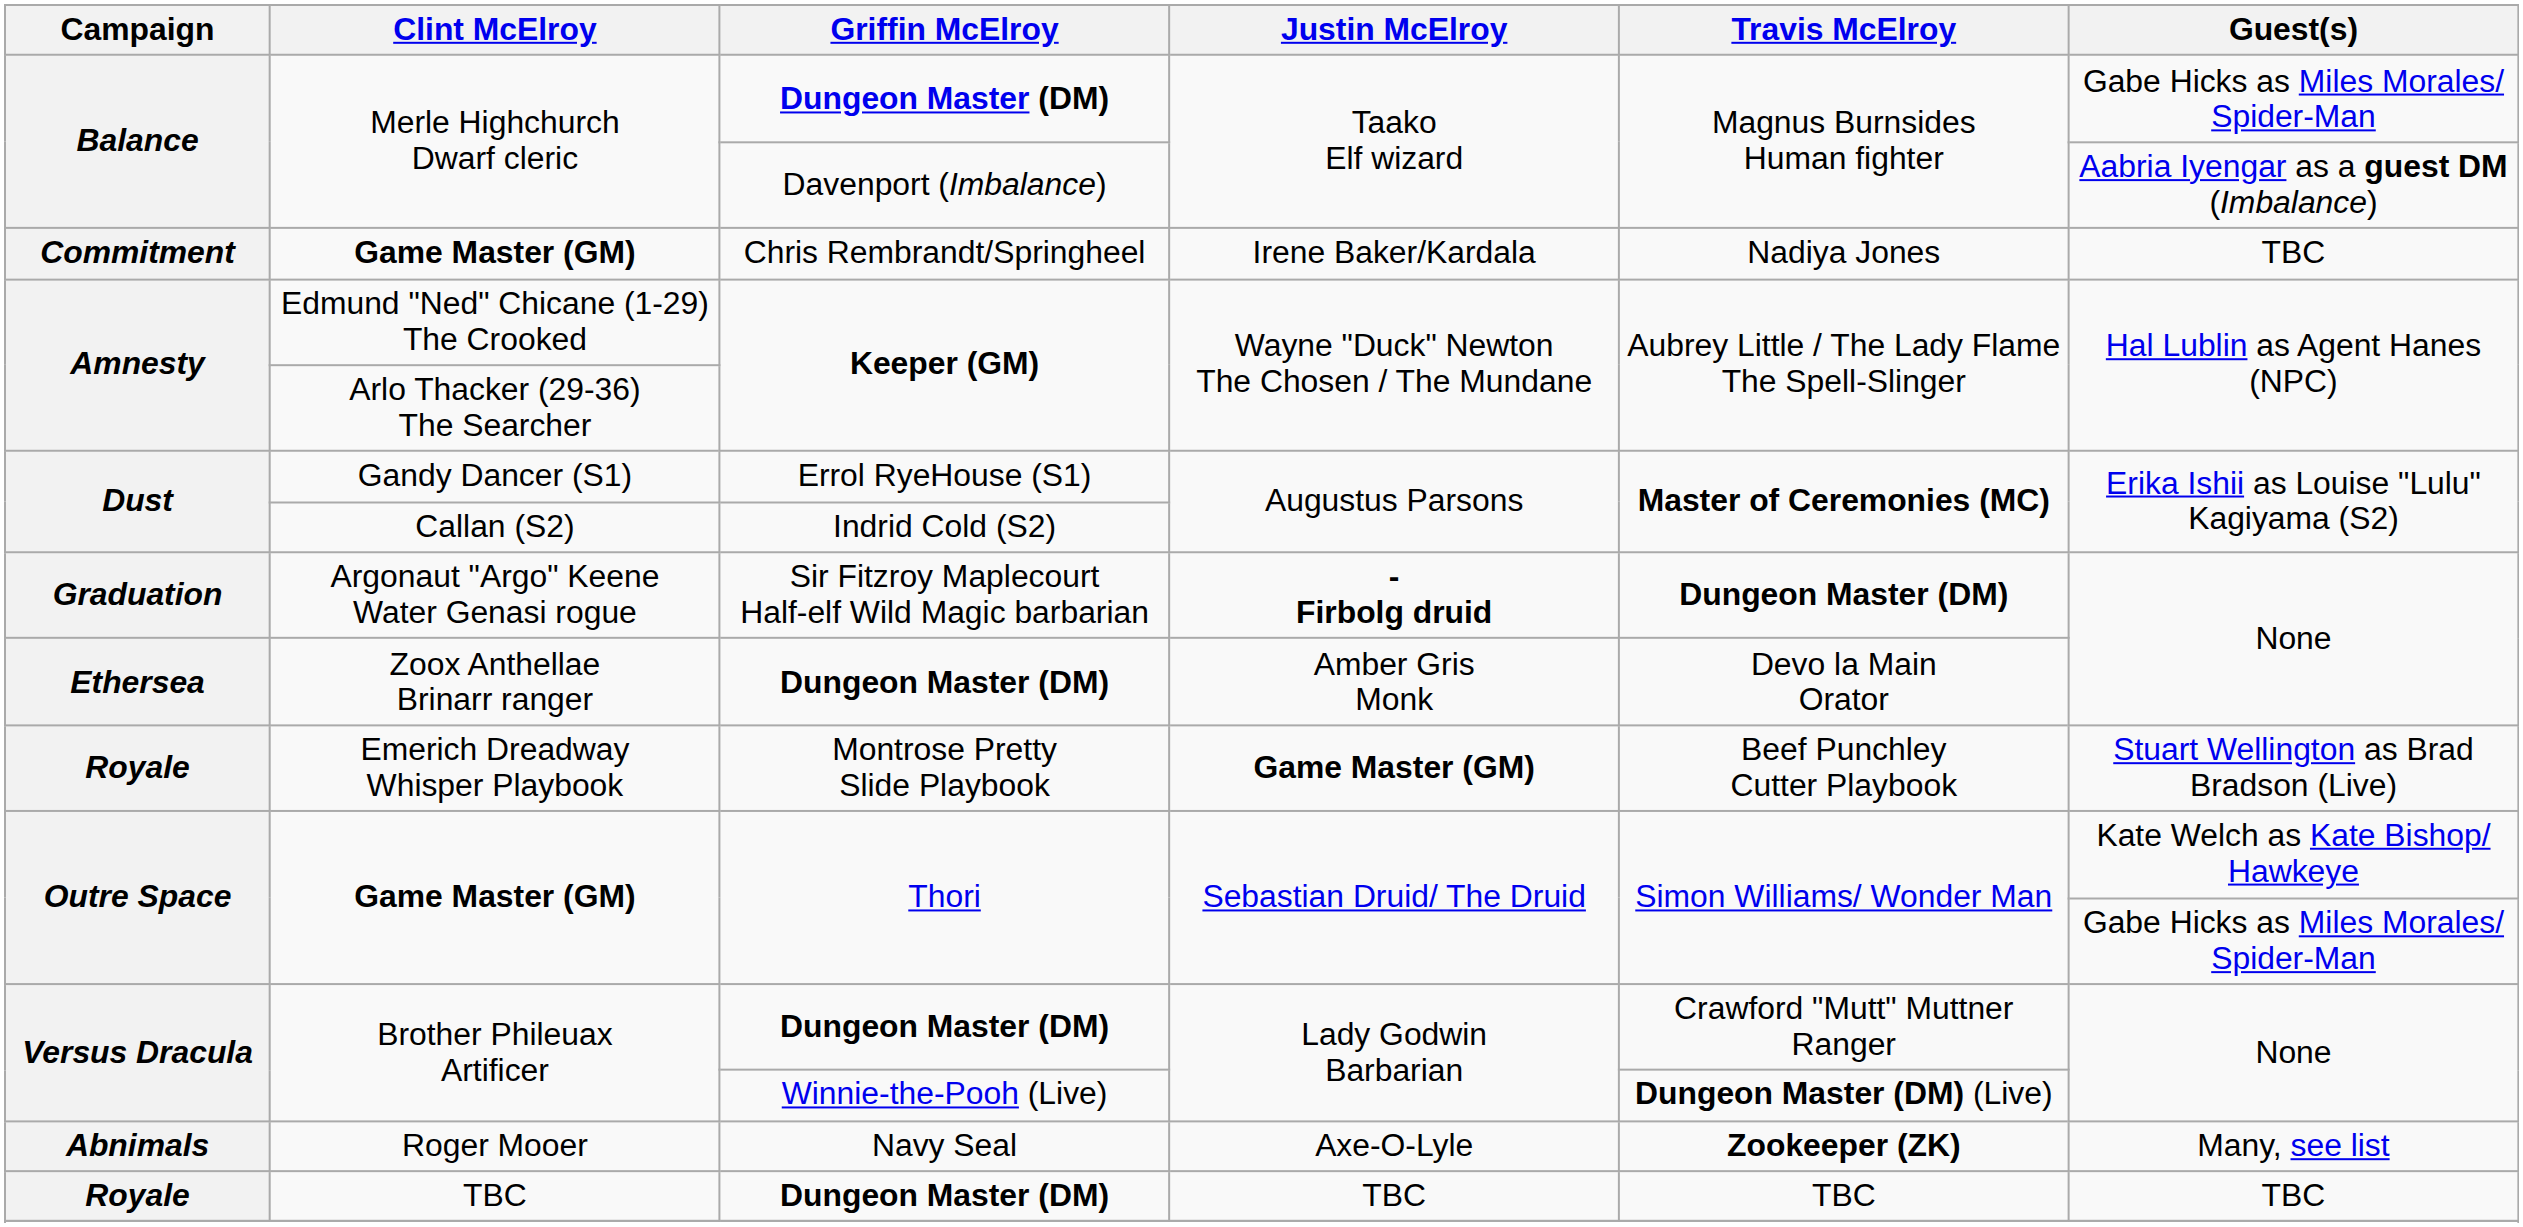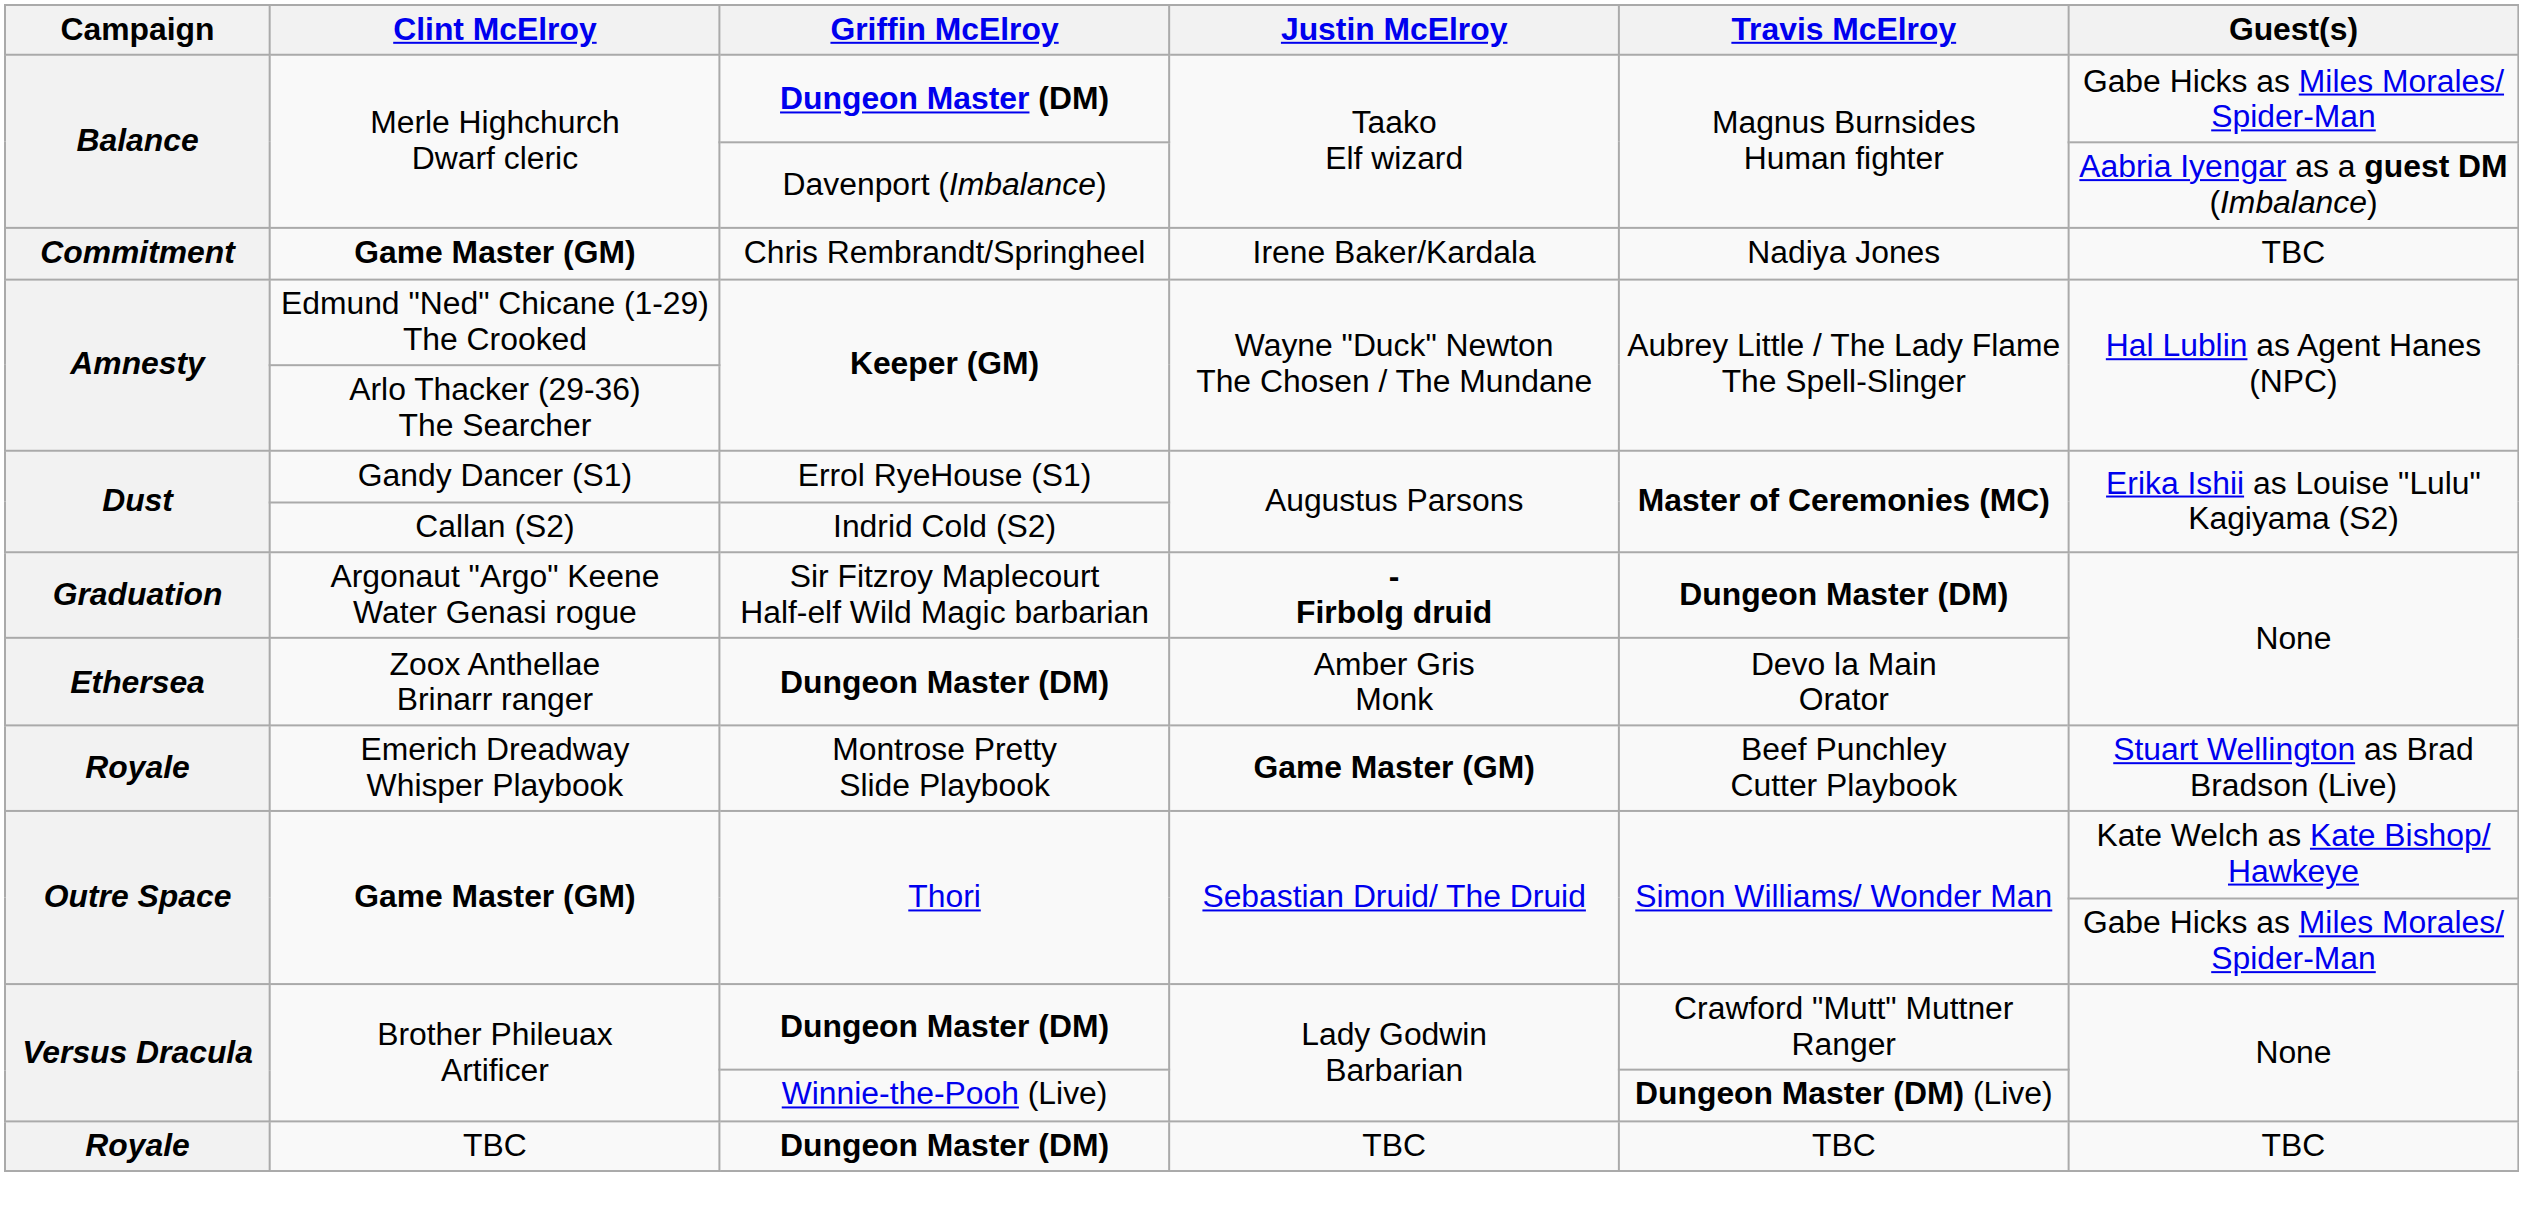 <table class="wikitable sortable" style="text-align:center; width:100%;">
 <tr>
 <th style="width:8%;" rowspan=2>Campaign</th>
 </tr>
 <tr>
 <th width=14%><a href='#'>Clint McElroy</a></th>
 <th width=14%><a href='#'>Griffin McElroy</a></th>
 <th width=14%><a href='#'>Justin McElroy</a></th>
 <th width=14%><a href='#'>Travis McElroy</a></th>
 <th width=14%>Guest(s)</th>
 </tr>
 <tr>
 <th rowspan="2"><em>Balance</em></th>
 <td rowspan="2" colspan="1">Merle Highchurch<br>Dwarf cleric</td>
 <td rowspan="1"><strong><a href='#'>Dungeon Master</a> (DM)</strong></td>
 <td rowspan="2" colspan="1">Taako<br>Elf wizard</td>
 <td rowspan="2" colspan="1">Magnus Burnsides<br>Human fighter</td>
 <td colspan="1">Gabe Hicks as <a href='#'>Miles Morales/ Spider-Man</a></td>
 </tr>
 <tr>
 <td rowspan="1">Davenport (<em>Imbalance</em>)</td>
 <td rowspan="1"><a href='#'>Aabria Iyengar</a> as a <strong>guest DM</strong> (<em>Imbalance</em>)</td>
 </tr>
 <tr>
 <th scope="row"><em>Commitment</em></th>
 <td colspan="1"><strong>Game Master (GM)</strong></td>
 <td colspan="1">Chris Rembrandt/Springheel</td>
 <td colspan="1">Irene Baker/Kardala</td>
 <td colspan="1">Nadiya Jones</td>
 <td colspan="1">TBC</td>
 </tr>
 <tr>
 <th rowspan="2"><em>Amnesty</em></th>
 <td colspan="1">Edmund "Ned" Chicane (1-29)<br>The Crooked</td>
 <td colspan="1" rowspan="2"><strong>Keeper (GM)</strong></td>
 <td colspan="1" rowspan="2">Wayne "Duck" Newton<br>The Chosen / The Mundane</td>
 <td colspan="1" rowspan="2">Aubrey Little / The Lady Flame<br>The Spell-Slinger</td>
 <td colspan="1" rowspan="2"><a href='#'>Hal Lublin</a> as Agent Hanes (NPC)</td>
 </tr>
 <tr>
 <td colspan="1">Arlo Thacker (29-36)<br>The Searcher</td>
 </tr>
 <tr>
 <th rowspan="2"><em>Dust</em></th>
 <td colspan="1">Gandy Dancer (S1)</td>
 <td colspan="1">Errol RyeHouse (S1)</td>
 <td colspan="1" rowspan="2">Augustus Parsons</td>
 <td colspan="1" rowspan="2"><strong>Master of Ceremonies (MC)</strong></td>
 <td colspan="1" rowspan="2"><a href='#'>Erika Ishii</a> as Louise "Lulu" Kagiyama (S2)</td>
 </tr>
 <tr>
 <td colspan="1">Callan (S2)</td>
 <td colspan="1">Indrid Cold (S2)</td>
 </tr>
 <tr>
 <th scope="row"><em>Graduation</em></th>
 <td colspan="1">Argonaut "Argo" Keene<br>Water Genasi rogue</td>
 <td colspan="1">Sir Fitzroy Maplecourt<br> Half-elf Wild Magic barbarian</td>
 <td colspan="1"><strong>-<br>Firbolg druid</strong></td>
 <td colspan="1"><strong>Dungeon Master (DM)</strong></td>
 <td rowspan="2">None</td>
 </tr>
 <tr>
 <th scope="row"><em>Ethersea</em></th>
 <td colspan="1">Zoox Anthellae<br> Brinarr ranger</td>
 <td colspan="1"><strong>Dungeon Master (DM)</strong></td>
 <td colspan="1">Amber Gris<br> Monk</td>
 <td colspan="1">Devo la Main<br> Orator</td>
 </tr>
 <tr>
 <th rowspan="1"><em>Royale</em></th>
 <td colspan="1">Emerich Dreadway<br> Whisper Playbook</td>
 <td colspan="1">Montrose Pretty<br> Slide Playbook</td>
 <td colspan="1"><strong>Game Master (GM)</strong></td>
 <td colspan="1">Beef Punchley<br> Cutter Playbook</td>
 <td rowspan="1"><a href='#'>Stuart Wellington</a> as Brad Bradson (Live)</td>
 </tr>
 <tr>
 <th rowspan="2"><em>Outre Space</em></th>
 <td colspan="1" rowspan="2"><strong>Game Master (GM)</strong></td>
 <td colspan="1" rowspan="2"><a href='#'>Thori</a></td>
 <td colspan="1" rowspan="2"><a href='#'>Sebastian Druid/ The Druid</a></td>
 <td colspan="1" rowspan="2"><a href='#'>Simon Williams/ Wonder Man</a></td>
 <td colspan="1">Kate Welch as <a href='#'>Kate Bishop/ Hawkeye</a></td>
 </tr>
 <tr>
 <td colspan="1">Gabe Hicks as <a href='#'>Miles Morales/ Spider-Man</a></td>
 </tr>
 <tr>
 <th rowspan="2"><em>Versus Dracula</em></th>
 <td colspan="1" rowspan="2">Brother Phileuax<br>Artificer</td>
 <td colspan="1"><strong>Dungeon Master (DM)</strong></td>
 <td colspan="1" rowspan="2">Lady Godwin<br>Barbarian</td>
 <td colspan="1">Crawford "Mutt" Muttner<br>Ranger</td>
 <td colspan="1" rowspan="2">None</td>
 </tr>
 <tr>
 <td colspan="1"><a href='#'>Winnie-the-Pooh</a> (Live)</td>
 <td colspan="1"><strong>Dungeon Master (DM)</strong> (Live)</td>
 </tr>
 <tr>
-<th rowspan="1"><em>Abnimals</em></th>
-<td colspan="1" rowspan="1">Roger Mooer</td>
-<td colspan="1" rowspan="1">Navy Seal</td>
-<td colspan="1" rowspan="1">Axe-O-Lyle</td>
-<td colspan="1" rowspan="1"><strong>Zookeeper (ZK)</strong></td>
-<td colspan="1">Many, <a href='#'>see list</a></td>
-</tr>
-<tr>
 <th rowspan="1"><em>Royale</em></th>
 <td colspan="1">TBC</td>
 <td colspan="1"><strong>Dungeon Master (DM)</strong></td>
 <td colspan="1">TBC</td>
 <td colspan="1">TBC</td>
 <td colspan="1">TBC</td>
 </tr>
 <tr>
 </tr>
 <tr>
 </tr>
 </table>
